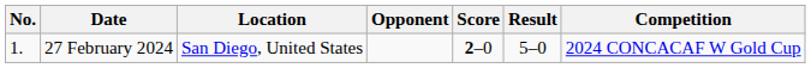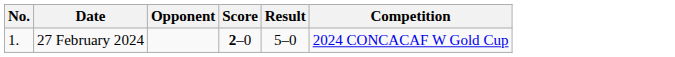 <table class="wikitable">
 <tr>
 <th>No.</th>
 <th>Date</th>
-<th>Location</th>
 <th>Opponent</th>
 <th>Score</th>
 <th>Result</th>
 <th>Competition</th>
 </tr>
 <tr>
 <td>1.</td>
 <td>27 February 2024</td>
-<td><a href='#'>San Diego</a>, United States</td>
 <td></td>
 <td align=center><strong>2</strong>–0</td>
 <td align=center>5–0</td>
 <td rowspan=1><a href='#'>2024 CONCACAF W Gold Cup</a></td>
 </tr>
 </table>
